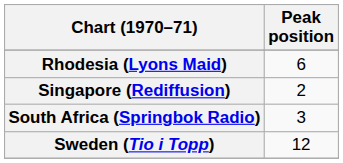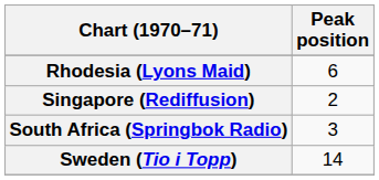 <table class="wikitable sortable plainrowheaders" style="text-align:center">
 <tr>
 <th>Chart (1970–71)</th>
 <th>Peak<br>position</th>
 </tr>
 <tr>
 </tr>
 <tr>
 </tr>
 <tr>
 </tr>
 <tr>
 </tr>
 <tr>
 </tr>
 <tr>
 </tr>
 <tr>
 <th scope="row">Rhodesia (<a href='#'>Lyons Maid</a>)</th>
 <td>6</td>
 </tr>
 <tr>
 <th scope="row">Singapore (<a href='#'>Rediffusion</a>)</th>
 <td>2</td>
 </tr>
 <tr>
 <th scope="row">South Africa (<a href='#'>Springbok Radio</a>)</th>
 <td>3</td>
 </tr>
 <tr>
 <th scope="row">Sweden (<em><a href='#'>Tio i Topp</a></em>)</th>
-<td>12</td>
+<td>14</td>
 </tr>
 <tr>
 </tr>
 </table>
